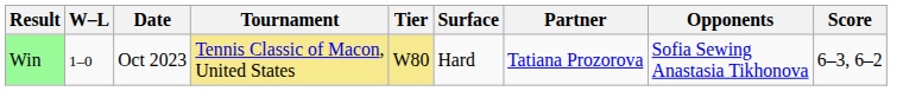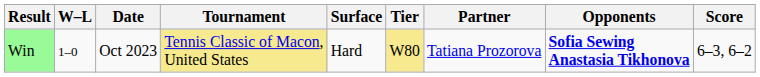 <table class="sortable wikitable">
 <tr>
 <th>Result</th>
 <th class="unsortable">W–L</th>
 <th>Date</th>
 <th>Tournament</th>
+<th>Surface</th>
 <th>Tier</th>
-<th>Surface</th>
 <th>Partner</th>
 <th>Opponents</th>
 <th class="unsortable">Score</th>
 </tr>
 <tr>
 <td bgcolor="98FB98">Win</td>
 <td><small>1–0</small></td>
 <td>Oct 2023</td>
 <td style="background:#f7e98e;"><a href='#'>Tennis Classic of Macon</a>, <br>United States</td>
+<td>Hard</td>
 <td style="background:#f7e98e;">W80</td>
-<td>Hard</td>
 <td> <a href='#'>Tatiana Prozorova</a></td>
-<td> <a href='#'>Sofia Sewing</a> <br>  <a href='#'>Anastasia Tikhonova</a></td>
+<td><strong> <a href='#'>Sofia Sewing</a> <br>  <a href='#'>Anastasia Tikhonova</a></strong></td>
 <td>6–3, 6–2</td>
 </tr>
 </table>
